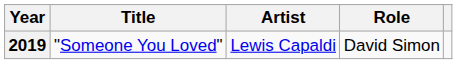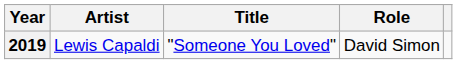 <table class="wikitable sortable">
 <tr>
 <th scope=col>Year</th>
+<th scope=col>Artist</th>
 <th scope=col>Title</th>
-<th scope=col>Artist</th>
 <th scope=col>Role</th>
 <th scope="col" class="unsortable"></th>
 </tr>
 <tr>
 <th scope=row>2019</th>
+<td><a href='#'>Lewis Capaldi</a></td>
 <td>"<a href='#'>Someone You Loved</a>"</td>
-<td><a href='#'>Lewis Capaldi</a></td>
 <td>David Simon</td>
 <td></td>
 </tr>
 </table>
